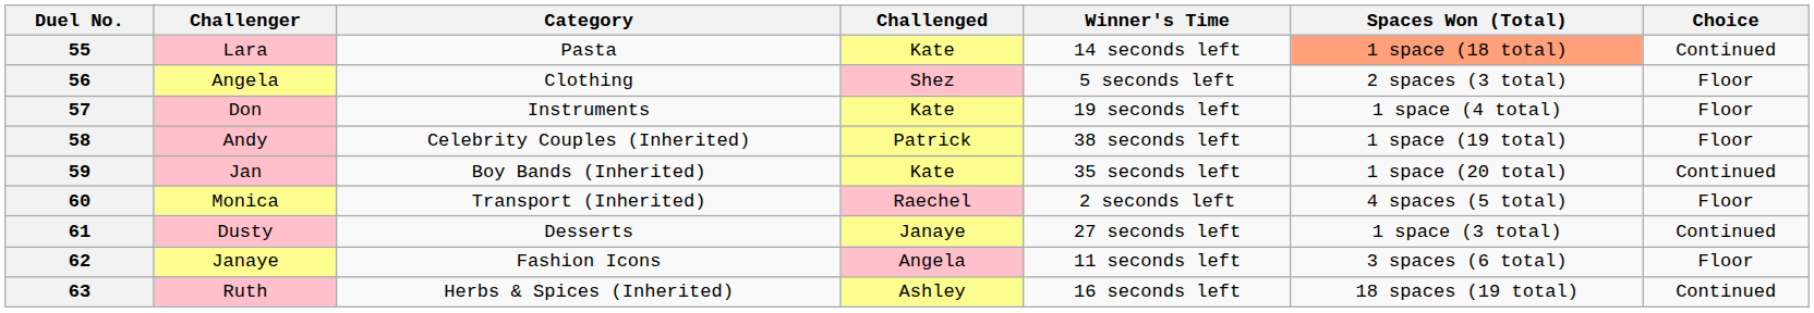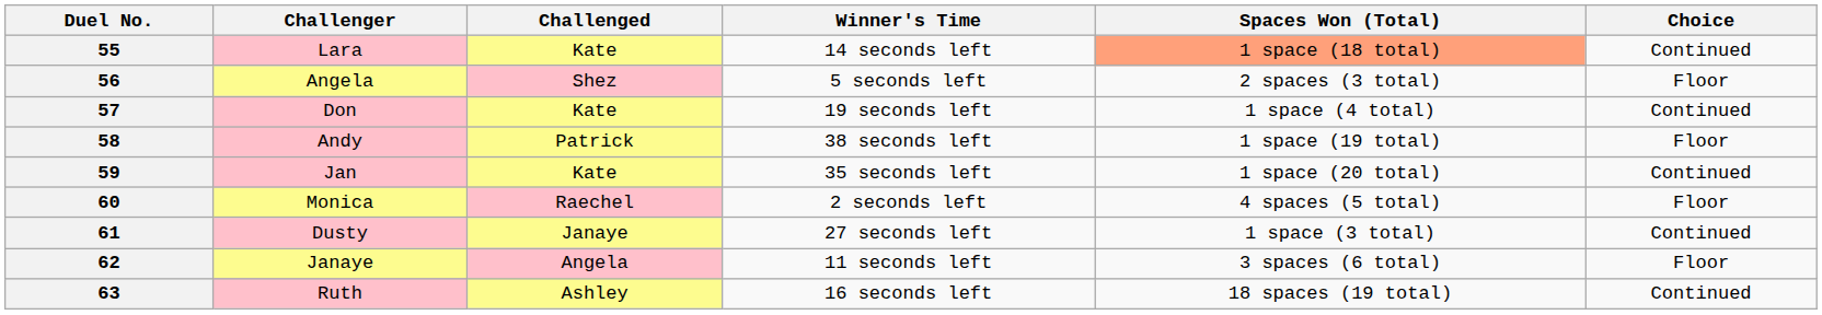 <table class="wikitable sortable mw-collapsible mw-collapsed" style="text-align:center; width:100%">
 <tr>
 <th scope="col">Duel No.</th>
 <th scope="col">Challenger</th>
-<th scope="col">Category</th>
 <th scope="col">Challenged</th>
 <th scope="col">Winner's Time</th>
 <th scope="col">Spaces Won (Total)</th>
 <th scope="col">Choice</th>
 </tr>
 <tr>
 <th>55</th>
 <td style="background:pink;">Lara</td>
-<td>Pasta</td>
 <td style="background:#fdfc8f;">Kate</td>
 <td>14 seconds left</td>
 <td style="background: lightsalmon;">1 space (18 total)</td>
 <td>Continued</td>
 </tr>
 <tr>
 <th>56</th>
 <td style="background:#fdfc8f;">Angela</td>
-<td>Clothing</td>
 <td style="background:pink;">Shez</td>
 <td>5 seconds left</td>
 <td>2 spaces (3 total)</td>
 <td>Floor</td>
 </tr>
 <tr>
 <th>57</th>
 <td style="background:pink;">Don</td>
-<td>Instruments</td>
 <td style="background:#fdfc8f;">Kate</td>
 <td>19 seconds left</td>
 <td>1 space (4 total)</td>
-<td>Floor</td>
+<td>Continued</td>
 </tr>
 <tr>
 <th>58</th>
 <td style="background:pink;">Andy</td>
-<td>Celebrity Couples (Inherited)</td>
 <td style="background:#fdfc8f;">Patrick</td>
 <td>38 seconds left</td>
 <td>1 space (19 total)</td>
 <td>Floor</td>
 </tr>
 <tr>
 <th>59</th>
 <td style="background:pink;">Jan</td>
-<td>Boy Bands (Inherited)</td>
 <td style="background:#fdfc8f;">Kate</td>
 <td>35 seconds left</td>
 <td>1 space (20 total)</td>
 <td>Continued</td>
 </tr>
 <tr>
 <th>60</th>
 <td style="background:#fdfc8f;">Monica</td>
-<td>Transport (Inherited)</td>
 <td style="background:pink;">Raechel</td>
 <td>2 seconds left</td>
 <td>4 spaces (5 total)</td>
 <td>Floor</td>
 </tr>
 <tr>
 <th>61</th>
 <td style="background:pink;">Dusty</td>
-<td>Desserts</td>
 <td style="background:#fdfc8f;">Janaye</td>
 <td>27 seconds left</td>
 <td>1 space (3 total)</td>
 <td>Continued</td>
 </tr>
 <tr>
 <th>62</th>
 <td style="background:#fdfc8f;">Janaye</td>
-<td>Fashion Icons</td>
 <td style="background:pink;">Angela</td>
 <td>11 seconds left</td>
 <td>3 spaces (6 total)</td>
 <td>Floor</td>
 </tr>
 <tr>
 <th>63</th>
 <td style="background:pink;">Ruth</td>
-<td>Herbs & Spices (Inherited)</td>
 <td style="background:#fdfc8f;">Ashley</td>
 <td>16 seconds left</td>
 <td>18 spaces (19 total)</td>
 <td>Continued</td>
 </tr>
 </table>
